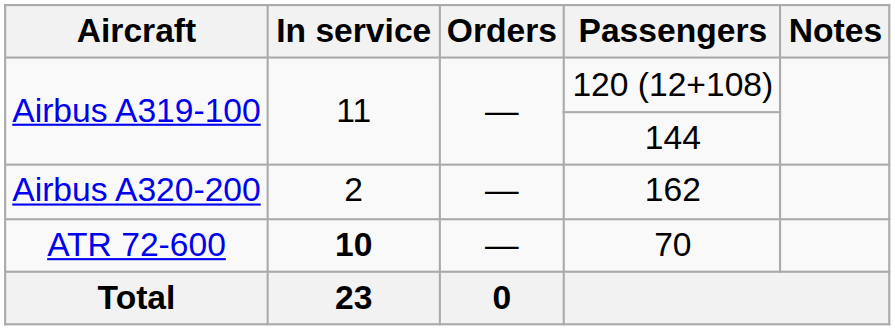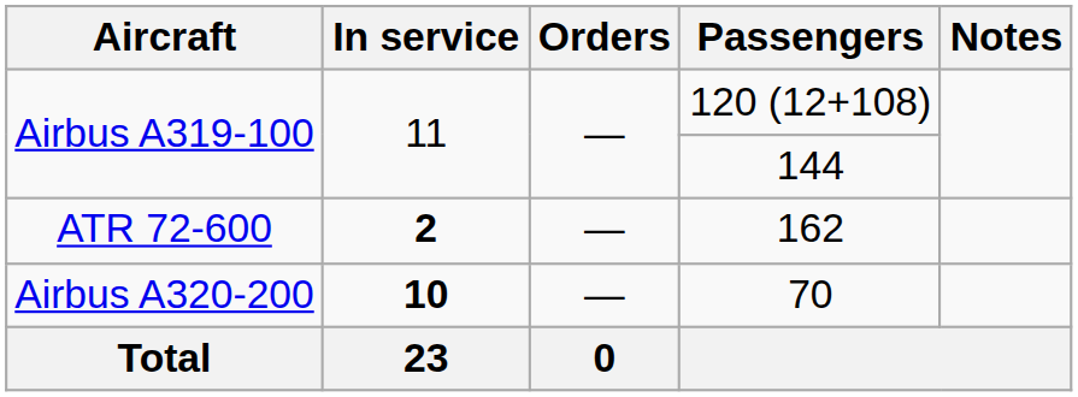 <table class="wikitable" style="text-align:center;margin:1em auto;">
 <tr>
 <th>Aircraft</th>
 <th>In service</th>
 <th>Orders</th>
 <th>Passengers</th>
 <th>Notes</th>
 </tr>
 <tr>
 <td rowspan="2"><a href='#'>Airbus A319-100</a></td>
 <td rowspan="2">11</td>
 <td rowspan="2">—</td>
 <td>120 (12+108)</td>
 <td rowspan="2"></td>
 </tr>
 <tr>
 <td>144</td>
 </tr>
 <tr>
-<td><a href='#'>Airbus A320-200</a></td>
-<td>2</td>
+<td><a href='#'>ATR 72-600</a></td>
+<td><strong>2</strong></td>
 <td>—</td>
 <td>162</td>
 <td></td>
 </tr>
 <tr>
-<td><a href='#'>ATR 72-600</a></td>
+<td><a href='#'>Airbus A320-200</a></td>
 <td><strong>10</strong></td>
 <td>—</td>
 <td>70</td>
 <td></td>
 </tr>
 <tr>
 <th>Total</th>
 <th>23</th>
 <th>0</th>
 <th colspan=2></th>
 </tr>
 </table>
